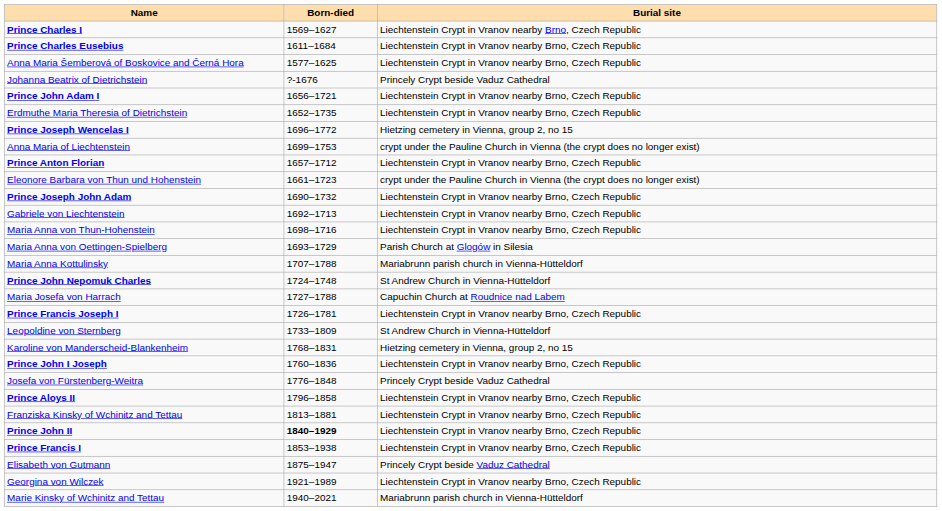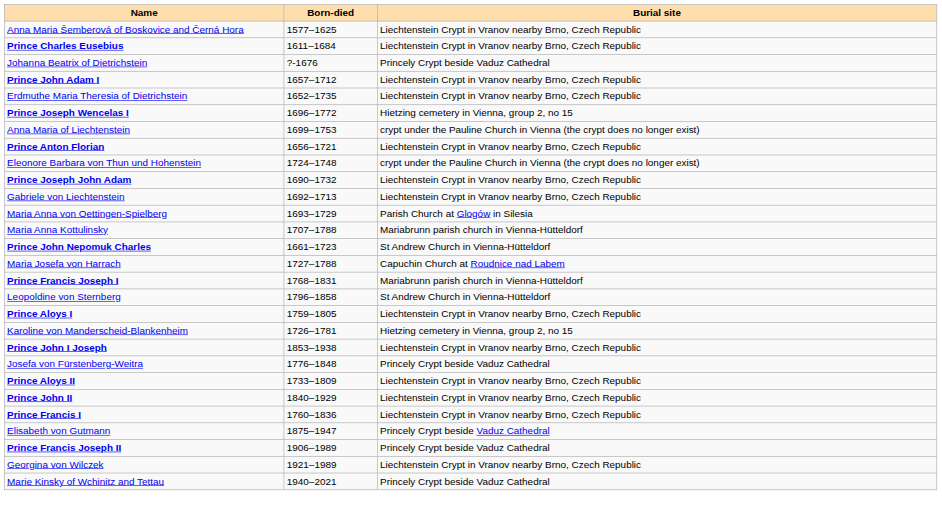 <table width = "95%" border = 1 border="1" cellpadding="4" cellspacing="0" style="margin: 0.5em 1em 0.5em 0; background: #f9f9f9; border: 1px #aaa solid; border-collapse: collapse;">
 <tr>
 <th width="30%" bgcolor="#ffdead">Name</th>
 <th width="10%" bgcolor="#ffdead">Born-died</th>
 <th width="90%" bgcolor="#ffdead">Burial site</th>
 </tr>
 <tr>
-<td><strong><a href='#'>Prince Charles I</a></strong></td>
-<td>1569–1627</td>
-<td>Liechtenstein Crypt in Vranov nearby <a href='#'>Brno</a>, Czech Republic</td>
+<td><a href='#'>Anna Maria Šemberová of Boskovice and Černá Hora</a></td>
+<td>1577–1625</td>
+<td>Liechtenstein Crypt in Vranov nearby Brno, Czech Republic</td>
 </tr>
 <tr>
 <td><strong><a href='#'>Prince Charles Eusebius</a></strong></td>
 <td>1611–1684</td>
-<td>Liechtenstein Crypt in Vranov nearby Brno, Czech Republic</td>
-</tr>
-<tr>
-<td><a href='#'>Anna Maria Šemberová of Boskovice and Černá Hora</a></td>
-<td>1577–1625</td>
 <td>Liechtenstein Crypt in Vranov nearby Brno, Czech Republic</td>
 </tr>
 <tr>
 <td><a href='#'>Johanna Beatrix of Dietrichstein</a></td>
 <td>?-1676</td>
 <td>Princely Crypt beside Vaduz Cathedral</td>
 </tr>
 <tr>
 <td><strong><a href='#'>Prince John Adam I</a></strong></td>
-<td>1656–1721</td>
+<td>1657–1712</td>
 <td>Liechtenstein Crypt in Vranov nearby Brno, Czech Republic</td>
 </tr>
 <tr>
 <td><a href='#'>Erdmuthe Maria Theresia of Dietrichstein</a></td>
 <td>1652–1735</td>
 <td>Liechtenstein Crypt in Vranov nearby Brno, Czech Republic</td>
 </tr>
 <tr>
 <td><strong><a href='#'>Prince Joseph Wencelas I</a></strong></td>
 <td>1696–1772</td>
 <td>Hietzing cemetery in Vienna, group 2, no 15</td>
 </tr>
 <tr>
 <td><a href='#'>Anna Maria of Liechtenstein</a></td>
 <td>1699–1753</td>
 <td>crypt under the Pauline Church in Vienna (the crypt does no longer exist)</td>
 </tr>
 <tr>
 <td><strong><a href='#'>Prince Anton Florian</a></strong></td>
-<td>1657–1712</td>
+<td>1656–1721</td>
 <td>Liechtenstein Crypt in Vranov nearby Brno, Czech Republic</td>
 </tr>
 <tr>
 <td><a href='#'>Eleonore Barbara von Thun und Hohenstein</a></td>
-<td>1661–1723</td>
+<td>1724–1748</td>
 <td>crypt under the Pauline Church in Vienna (the crypt does no longer exist)</td>
 </tr>
 <tr>
 <td><strong><a href='#'>Prince Joseph John Adam</a></strong></td>
 <td>1690–1732</td>
 <td>Liechtenstein Crypt in Vranov nearby Brno, Czech Republic</td>
 </tr>
 <tr>
 <td><a href='#'>Gabriele von Liechtenstein</a></td>
 <td>1692–1713</td>
-<td>Liechtenstein Crypt in Vranov nearby Brno, Czech Republic</td>
-</tr>
-<tr>
-<td><a href='#'>Maria Anna von Thun-Hohenstein</a></td>
-<td>1698–1716</td>
 <td>Liechtenstein Crypt in Vranov nearby Brno, Czech Republic</td>
 </tr>
 <tr>
 <td><a href='#'>Maria Anna von Oettingen-Spielberg</a></td>
 <td>1693–1729</td>
 <td>Parish Church at <a href='#'>Glogów</a> in Silesia</td>
 </tr>
 <tr>
 <td><a href='#'>Maria Anna Kottulinsky</a></td>
 <td>1707–1788</td>
 <td>Mariabrunn parish church in Vienna-Hütteldorf</td>
 </tr>
 <tr>
 <td><strong><a href='#'>Prince John Nepomuk Charles</a></strong></td>
-<td>1724–1748</td>
+<td>1661–1723</td>
 <td>St Andrew Church in Vienna-Hütteldorf</td>
 </tr>
 <tr>
 <td><a href='#'>Maria Josefa von Harrach</a></td>
 <td>1727–1788</td>
 <td>Capuchin Church at <a href='#'>Roudnice nad Labem</a></td>
 </tr>
 <tr>
 <td><strong><a href='#'>Prince Francis Joseph I</a></strong></td>
-<td>1726–1781</td>
+<td>1768–1831</td>
+<td>Mariabrunn parish church in Vienna-Hütteldorf</td>
+</tr>
+<tr>
+<td><a href='#'>Leopoldine von Sternberg</a></td>
+<td>1796–1858</td>
+<td>St Andrew Church in Vienna-Hütteldorf</td>
+</tr>
+<tr>
+<td><strong><a href='#'>Prince Aloys I</a></strong></td>
+<td>1759–1805</td>
 <td>Liechtenstein Crypt in Vranov nearby Brno, Czech Republic</td>
 </tr>
 <tr>
-<td><a href='#'>Leopoldine von Sternberg</a></td>
-<td>1733–1809</td>
-<td>St Andrew Church in Vienna-Hütteldorf</td>
-</tr>
-<tr>
 <td><a href='#'>Karoline von Manderscheid-Blankenheim</a></td>
-<td>1768–1831</td>
+<td>1726–1781</td>
 <td>Hietzing cemetery in Vienna, group 2, no 15</td>
 </tr>
 <tr>
 <td><strong><a href='#'>Prince John I Joseph</a></strong></td>
-<td>1760–1836</td>
+<td>1853–1938</td>
 <td>Liechtenstein Crypt in Vranov nearby Brno, Czech Republic</td>
 </tr>
 <tr>
 <td><a href='#'>Josefa von Fürstenberg-Weitra</a></td>
 <td>1776–1848</td>
 <td>Princely Crypt beside Vaduz Cathedral</td>
 </tr>
 <tr>
 <td><strong><a href='#'>Prince Aloys II</a></strong></td>
-<td>1796–1858</td>
-<td>Liechtenstein Crypt in Vranov nearby Brno, Czech Republic</td>
-</tr>
-<tr>
-<td><a href='#'>Franziska Kinsky of Wchinitz and Tettau</a></td>
-<td>1813–1881</td>
+<td>1733–1809</td>
 <td>Liechtenstein Crypt in Vranov nearby Brno, Czech Republic</td>
 </tr>
 <tr>
 <td><strong><a href='#'>Prince John II</a></strong></td>
-<td><strong>1840–1929</strong></td>
+<td>1840–1929</td>
 <td>Liechtenstein Crypt in Vranov nearby Brno, Czech Republic</td>
 </tr>
 <tr>
 <td><strong><a href='#'>Prince Francis I</a></strong></td>
-<td>1853–1938</td>
+<td>1760–1836</td>
 <td>Liechtenstein Crypt in Vranov nearby Brno, Czech Republic</td>
 </tr>
 <tr>
 <td><a href='#'>Elisabeth von Gutmann</a></td>
 <td>1875–1947</td>
 <td>Princely Crypt beside <a href='#'>Vaduz Cathedral</a></td>
+</tr>
+<tr>
+<td><strong><a href='#'>Prince Francis Joseph II</a></strong></td>
+<td>1906–1989</td>
+<td>Princely Crypt beside Vaduz Cathedral</td>
 </tr>
 <tr>
 <td><a href='#'>Georgina von Wilczek</a></td>
 <td>1921–1989</td>
 <td>Liechtenstein Crypt in Vranov nearby Brno, Czech Republic</td>
 </tr>
 <tr>
 <td><a href='#'>Marie Kinsky of Wchinitz and Tettau</a></td>
 <td>1940–2021</td>
-<td>Mariabrunn parish church in Vienna-Hütteldorf</td>
+<td>Princely Crypt beside Vaduz Cathedral</td>
 </tr>
 </table>
